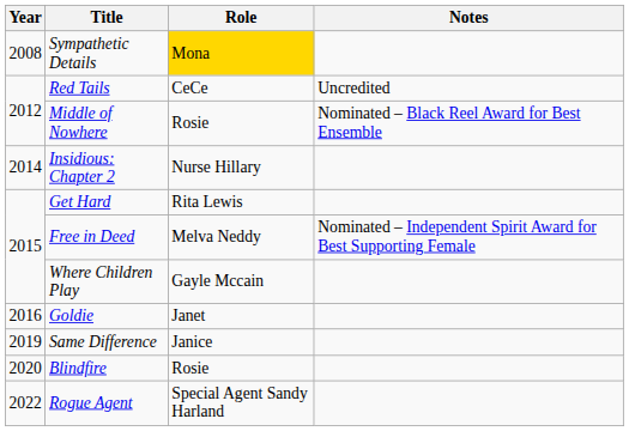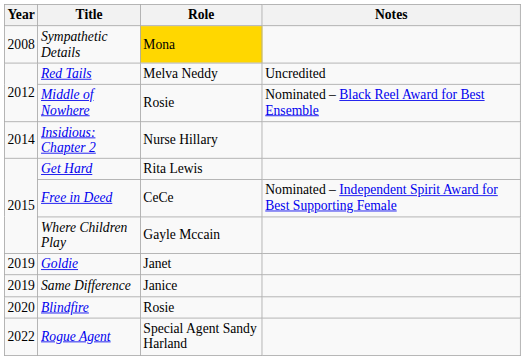 <table class="wikitable sortable">
 <tr>
 <th>Year</th>
 <th>Title</th>
 <th>Role</th>
 <th class="unsortable">Notes</th>
 </tr>
 <tr>
 <td>2008</td>
 <td><em>Sympathetic Details </em></td>
 <td style="background: gold;">Mona</td>
 <td></td>
 </tr>
 <tr>
 <td rowspan=2>2012</td>
 <td><em><a href='#'>Red Tails</a></em></td>
-<td>CeCe</td>
+<td>Melva Neddy</td>
 <td>Uncredited</td>
 </tr>
 <tr>
 <td><em><a href='#'>Middle of Nowhere</a></em></td>
 <td>Rosie</td>
 <td>Nominated – <a href='#'>Black Reel Award for Best Ensemble</a></td>
 </tr>
 <tr>
 <td>2014</td>
 <td><em><a href='#'>Insidious: Chapter 2</a></em></td>
 <td>Nurse Hillary</td>
 <td></td>
 </tr>
 <tr>
 <td rowspan=3>2015</td>
 <td><em><a href='#'>Get Hard</a></em></td>
 <td>Rita Lewis</td>
 <td></td>
 </tr>
 <tr>
 <td><em><a href='#'>Free in Deed</a></em></td>
-<td>Melva Neddy</td>
+<td>CeCe</td>
 <td>Nominated – <a href='#'>Independent Spirit Award for Best Supporting Female</a></td>
 </tr>
 <tr>
 <td><em>Where Children Play</em></td>
 <td>Gayle Mccain</td>
 <td></td>
 </tr>
 <tr>
-<td>2016</td>
+<td>2019</td>
 <td><em><a href='#'>Goldie</a></em></td>
 <td>Janet</td>
 <td></td>
 </tr>
 <tr>
 <td>2019</td>
 <td><em>Same Difference</em></td>
 <td>Janice</td>
 <td></td>
 </tr>
 <tr>
 <td>2020</td>
 <td><em><a href='#'>Blindfire</a></em></td>
 <td>Rosie</td>
 <td></td>
 </tr>
 <tr>
 <td>2022</td>
 <td><em><a href='#'>Rogue Agent</a></em></td>
 <td>Special Agent Sandy Harland</td>
 <td></td>
 </tr>
 </table>
